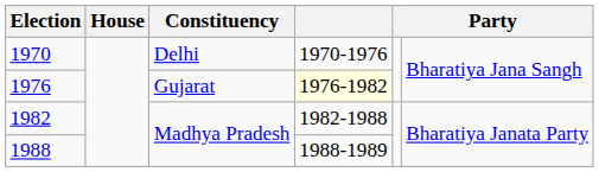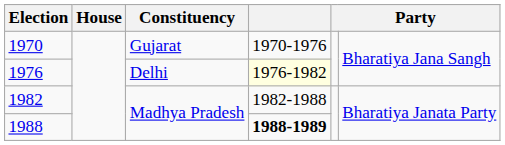 <table class="wikitable">
 <tr>
 <th>Election</th>
 <th>House</th>
 <th>Constituency</th>
 <th></th>
 <th colspan="2">Party</th>
 </tr>
 <tr>
 <td><a href='#'>1970</a></td>
 <td rowspan="4"></td>
-<td><a href='#'>Delhi</a></td>
+<td><a href='#'>Gujarat</a></td>
 <td>1970-1976</td>
 <td rowspan="2" ; bgcolor=></td>
 <td rowspan="2"><a href='#'>Bharatiya Jana Sangh</a></td>
 </tr>
 <tr>
 <td><a href='#'>1976</a></td>
-<td><a href='#'>Gujarat</a></td>
+<td><a href='#'>Delhi</a></td>
 <td style="background: lightyellow;">1976-1982</td>
 </tr>
 <tr>
 <td><a href='#'>1982</a></td>
 <td rowspan="2"><a href='#'>Madhya Pradesh</a></td>
 <td>1982-1988</td>
 <td rowspan="2" ; bgcolor=></td>
 <td rowspan="10"><a href='#'>Bharatiya Janata Party</a></td>
 </tr>
 <tr>
 <td><a href='#'>1988</a></td>
-<td>1988-1989</td>
+<td><strong>1988-1989</strong></td>
 </tr>
 </table>
